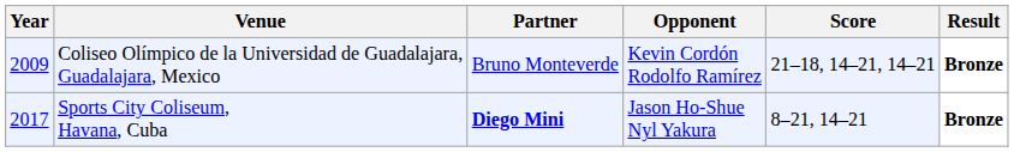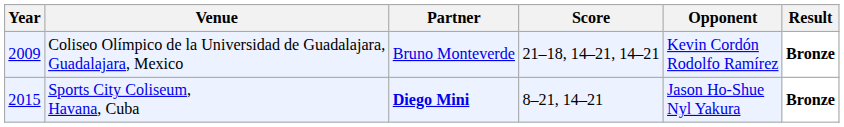 <table class="sortable wikitable" style="font-size: 90%;">
 <tr>
 <th>Year</th>
 <th>Venue</th>
 <th>Partner</th>
+<th>Score</th>
 <th>Opponent</th>
-<th>Score</th>
 <th>Result</th>
 </tr>
 <tr style="background:#ECF2FF">
 <td align="center"><a href='#'>2009</a></td>
 <td align="left">Coliseo Olímpico de la Universidad de Guadalajara,<br><a href='#'>Guadalajara</a>, Mexico</td>
 <td align="left"> <a href='#'>Bruno Monteverde</a></td>
+<td align="left">21–18, 14–21, 14–21</td>
 <td align="left"> <a href='#'>Kevin Cordón</a><br> <a href='#'>Rodolfo Ramírez</a></td>
-<td align="left">21–18, 14–21, 14–21</td>
 <td style="text-align:left; background:white"> <strong>Bronze</strong></td>
 </tr>
 <tr style="background:#ECF2FF">
-<td align="center"><a href='#'>2017</a></td>
+<td align="center"><a href='#'>2015</a></td>
 <td align="left"><a href='#'>Sports City Coliseum</a>,<br><a href='#'>Havana</a>, Cuba</td>
 <td align="left"><strong> <a href='#'>Diego Mini</a></strong></td>
+<td align="left">8–21, 14–21</td>
 <td align="left"> <a href='#'>Jason Ho-Shue</a><br> <a href='#'>Nyl Yakura</a></td>
-<td align="left">8–21, 14–21</td>
 <td style="text-align:left; background:white"> <strong>Bronze</strong></td>
 </tr>
 </table>
